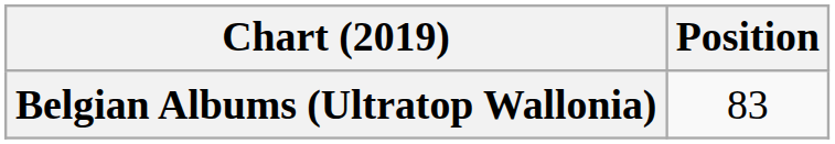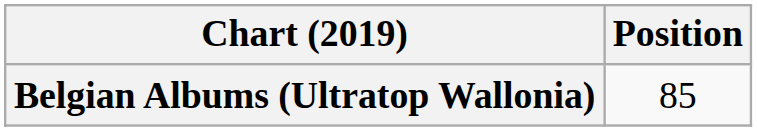 <table class="wikitable plainrowheaders" style="text-align:center">
 <tr>
 <th scope="col">Chart (2019)</th>
 <th scope="col">Position</th>
 </tr>
 <tr>
 <th scope="row">Belgian Albums (Ultratop Wallonia)</th>
-<td>83</td>
+<td>85</td>
 </tr>
 </table>
